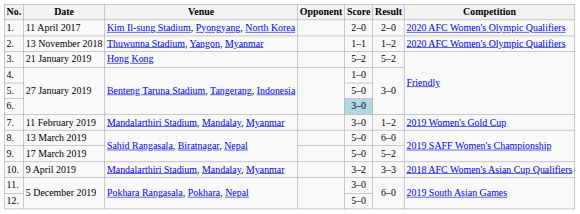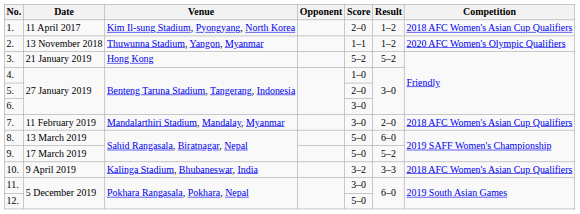 <table class="wikitable">
 <tr>
 <th>No.</th>
 <th>Date</th>
 <th>Venue</th>
 <th>Opponent</th>
 <th>Score</th>
 <th>Result</th>
 <th>Competition</th>
 </tr>
 <tr>
 <td>1.</td>
 <td>11 April 2017</td>
 <td><a href='#'>Kim Il-sung Stadium</a>, <a href='#'>Pyongyang</a>, <a href='#'>North Korea</a></td>
 <td></td>
 <td align=center>2–0</td>
-<td align=center>2–0</td>
-<td><a href='#'>2020 AFC Women's Olympic Qualifiers</a></td>
+<td align=center>1–2</td>
+<td><a href='#'>2018 AFC Women's Asian Cup Qualifiers</a></td>
 </tr>
 <tr>
 <td>2.</td>
 <td>13 November 2018</td>
 <td><a href='#'>Thuwunna Stadium</a>, <a href='#'>Yangon</a>, <a href='#'>Myanmar</a></td>
 <td></td>
 <td align=center>1–1</td>
 <td align=center>1–2</td>
 <td><a href='#'>2020 AFC Women's Olympic Qualifiers</a></td>
 </tr>
 <tr>
 <td>3.</td>
 <td>21 January 2019</td>
 <td><a href='#'>Hong Kong</a></td>
 <td></td>
 <td align=center>5–2</td>
 <td align=center>5–2</td>
 <td rowspan=4><a href='#'>Friendly</a></td>
 </tr>
 <tr>
 <td>4.</td>
 <td rowspan=3>27 January 2019</td>
 <td rowspan=3><a href='#'>Benteng Taruna Stadium</a>, <a href='#'>Tangerang</a>, <a href='#'>Indonesia</a></td>
 <td rowspan=3></td>
 <td align=center>1–0</td>
 <td rowspan=3 align=center>3–0</td>
 </tr>
 <tr>
 <td>5.</td>
-<td align=center>5–0</td>
+<td align=center>2–0</td>
 </tr>
 <tr>
 <td>6.</td>
-<td align=center style="background: lightblue;">3–0</td>
+<td align=center>3–0</td>
 </tr>
 <tr>
 <td>7.</td>
 <td>11 February 2019</td>
 <td><a href='#'>Mandalarthiri Stadium</a>, <a href='#'>Mandalay</a>, <a href='#'>Myanmar</a></td>
 <td></td>
 <td align=center>3–0</td>
-<td align=center>1–2</td>
-<td><a href='#'>2019 Women's Gold Cup</a></td>
+<td align=center>2–0</td>
+<td><a href='#'>2018 AFC Women's Asian Cup Qualifiers</a></td>
 </tr>
 <tr>
 <td>8.</td>
 <td>13 March 2019</td>
 <td rowspan=2><a href='#'>Sahid Rangasala</a>, <a href='#'>Biratnagar</a>, <a href='#'>Nepal</a></td>
 <td></td>
 <td align=center>5–0</td>
 <td align=center>6–0</td>
 <td rowspan=2><a href='#'>2019 SAFF Women's Championship</a></td>
 </tr>
 <tr>
 <td>9.</td>
 <td>17 March 2019</td>
 <td></td>
 <td align=center>5–0</td>
 <td align=center>5–2</td>
 </tr>
 <tr>
 <td>10.</td>
 <td>9 April 2019</td>
-<td><a href='#'>Mandalarthiri Stadium</a>, <a href='#'>Mandalay</a>, <a href='#'>Myanmar</a></td>
+<td><a href='#'>Kalinga Stadium</a>, <a href='#'>Bhubaneswar</a>, <a href='#'>India</a></td>
 <td></td>
 <td align=center>3–2</td>
 <td align=center>3–3</td>
 <td><a href='#'>2018 AFC Women's Asian Cup Qualifiers</a></td>
 </tr>
 <tr>
 <td>11.</td>
 <td rowspan=2>5 December 2019</td>
 <td rowspan=2><a href='#'>Pokhara Rangasala</a>, <a href='#'>Pokhara</a>, <a href='#'>Nepal</a></td>
 <td rowspan=2></td>
 <td align=center>3–0</td>
 <td rowspan=2 align=center>6–0</td>
 <td rowspan=2><a href='#'>2019 South Asian Games</a></td>
 </tr>
 <tr>
 <td>12.</td>
 <td align=center>5–0</td>
 </tr>
 </table>
